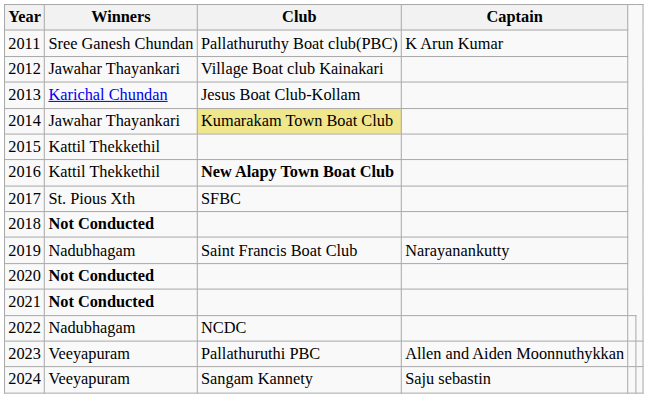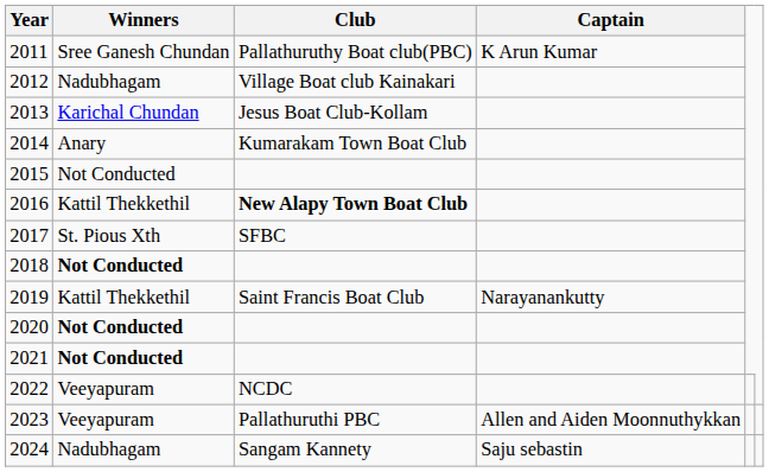 <table class="wikitable">
 <tr>
 <th bgcolor = orange>Year</th>
 <th bgcolor = orange>Winners</th>
 <th bgcolor = orange>Club</th>
 <th bgcolor = orange>Captain</th>
 </tr>
 <tr>
 <td>2011</td>
 <td>Sree Ganesh Chundan</td>
 <td>Pallathuruthy Boat club(PBC)</td>
 <td>K Arun Kumar</td>
 </tr>
 <tr>
 <td>2012</td>
-<td>Jawahar Thayankari</td>
+<td>Nadubhagam</td>
 <td>Village Boat club Kainakari</td>
 <td></td>
 </tr>
 <tr>
 <td>2013</td>
 <td><a href='#'>Karichal Chundan</a></td>
 <td>Jesus Boat Club-Kollam</td>
 <td></td>
 </tr>
 <tr>
 <td>2014</td>
-<td>Jawahar Thayankari</td>
-<td style="background: khaki;">Kumarakam Town Boat Club</td>
+<td>Anary</td>
+<td>Kumarakam Town Boat Club</td>
 <td></td>
 </tr>
 <tr>
 <td>2015</td>
-<td>Kattil Thekkethil</td>
+<td>Not Conducted</td>
 <td></td>
 <td></td>
 </tr>
 <tr>
 <td>2016</td>
 <td>Kattil Thekkethil</td>
 <td><strong>New Alapy Town Boat Club</strong></td>
 <td></td>
 </tr>
 <tr>
 <td>2017</td>
 <td>St. Pious Xth</td>
 <td>SFBC</td>
 <td></td>
 </tr>
 <tr>
 <td>2018</td>
 <td><strong>Not Conducted</strong></td>
 <td></td>
 <td></td>
 </tr>
 <tr>
 <td>2019</td>
-<td>Nadubhagam</td>
+<td>Kattil Thekkethil</td>
 <td>Saint Francis Boat Club</td>
 <td>Narayanankutty</td>
 </tr>
 <tr>
 <td>2020</td>
 <td><strong>Not Conducted</strong></td>
 <td></td>
 <td></td>
 </tr>
 <tr>
 <td>2021</td>
 <td><strong>Not Conducted</strong></td>
 <td></td>
 <td></td>
 </tr>
 <tr>
 <td>2022</td>
-<td>Nadubhagam</td>
+<td>Veeyapuram</td>
 <td>NCDC</td>
 <td></td>
 <td></td>
 </tr>
 <tr>
 <td>2023</td>
 <td>Veeyapuram</td>
 <td>Pallathuruthi PBC</td>
 <td>Allen and Aiden Moonnuthykkan</td>
 <td></td>
 <td></td>
 </tr>
 <tr>
 <td>2024</td>
-<td>Veeyapuram</td>
+<td>Nadubhagam</td>
 <td>Sangam Kannety</td>
 <td>Saju sebastin</td>
 <td></td>
 </tr>
 </table>
